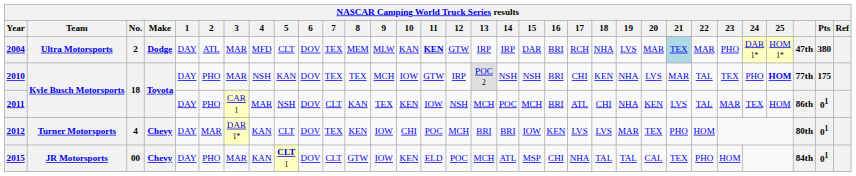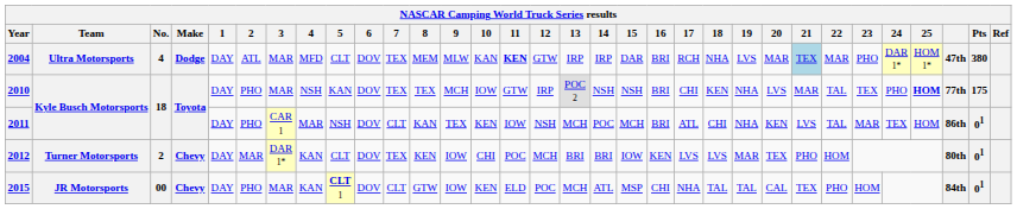 <table class="wikitable" style="text-align:center; font-size:75%">
 <tr>
 <th colspan=45><a href='#'>NASCAR Camping World Truck Series</a> results</th>
 </tr>
 <tr>
 <th>Year</th>
 <th>Team</th>
 <th>No.</th>
 <th>Make</th>
 <th>1</th>
 <th>2</th>
 <th>3</th>
 <th>4</th>
 <th>5</th>
 <th>6</th>
 <th>7</th>
 <th>8</th>
 <th>9</th>
 <th>10</th>
 <th>11</th>
 <th>12</th>
 <th>13</th>
 <th>14</th>
 <th>15</th>
 <th>16</th>
 <th>17</th>
 <th>18</th>
 <th>19</th>
 <th>20</th>
 <th>21</th>
 <th>22</th>
 <th>23</th>
 <th>24</th>
 <th>25</th>
 <th></th>
 <th>Pts</th>
 <th>Ref</th>
 </tr>
 <tr>
 <th><a href='#'>2004</a></th>
 <th><a href='#'>Ultra Motorsports</a></th>
-<th>2</th>
+<th>4</th>
 <th><a href='#'>Dodge</a></th>
 <td><a href='#'>DAY</a></td>
 <td><a href='#'>ATL</a></td>
 <td><a href='#'>MAR</a></td>
 <td><a href='#'>MFD</a></td>
 <td><a href='#'>CLT</a></td>
 <td><a href='#'>DOV</a></td>
 <td><a href='#'>TEX</a></td>
 <td><a href='#'>MEM</a></td>
 <td><a href='#'>MLW</a></td>
 <td><a href='#'>KAN</a></td>
 <td><strong><a href='#'>KEN</a></strong></td>
 <td><a href='#'>GTW</a></td>
 <td><a href='#'>IRP</a></td>
 <td><a href='#'>IRP</a></td>
 <td><a href='#'>DAR</a></td>
 <td><a href='#'>BRI</a></td>
 <td><a href='#'>RCH</a></td>
 <td><a href='#'>NHA</a></td>
 <td><a href='#'>LVS</a></td>
 <td><a href='#'>MAR</a></td>
 <td style="background: lightblue;"><a href='#'>TEX</a></td>
 <td><a href='#'>MAR</a></td>
 <td><a href='#'>PHO</a></td>
 <td style="background:#FFFFBF;"><a href='#'>DAR</a><br><small>1*</small></td>
 <td style="background:#FFFFBF;"><a href='#'>HOM</a><br><small>1*</small></td>
 <th>47th</th>
 <th>380</th>
 <th></th>
 </tr>
 <tr>
 <th><a href='#'>2010</a></th>
 <th rowspan=2><a href='#'>Kyle Busch Motorsports</a></th>
 <th rowspan=2>18</th>
 <th rowspan=2><a href='#'>Toyota</a></th>
 <td><a href='#'>DAY</a></td>
 <td><a href='#'>PHO</a></td>
 <td><a href='#'>MAR</a></td>
 <td><a href='#'>NSH</a></td>
 <td><a href='#'>KAN</a></td>
 <td><a href='#'>DOV</a></td>
 <td><a href='#'>TEX</a></td>
 <td><a href='#'>TEX</a></td>
 <td><a href='#'>MCH</a></td>
 <td><a href='#'>IOW</a></td>
 <td><a href='#'>GTW</a></td>
 <td><a href='#'>IRP</a></td>
 <td style="background:#DFDFDF;"><a href='#'>POC</a><br><small>2</small></td>
 <td><a href='#'>NSH</a></td>
 <td><a href='#'>NSH</a></td>
 <td><a href='#'>BRI</a></td>
 <td><a href='#'>CHI</a></td>
 <td><a href='#'>KEN</a></td>
 <td><a href='#'>NHA</a></td>
 <td><a href='#'>LVS</a></td>
 <td><a href='#'>MAR</a></td>
 <td><a href='#'>TAL</a></td>
 <td><a href='#'>TEX</a></td>
 <td><a href='#'>PHO</a></td>
 <td><strong><a href='#'>HOM</a></strong></td>
 <th>77th</th>
 <th>175</th>
 <th></th>
 </tr>
 <tr>
 <th><a href='#'>2011</a></th>
 <td><a href='#'>DAY</a></td>
 <td><a href='#'>PHO</a></td>
 <td style="background:#FFFFBF;"><a href='#'>CAR</a><br><small>1</small></td>
 <td><a href='#'>MAR</a></td>
 <td><a href='#'>NSH</a></td>
 <td><a href='#'>DOV</a></td>
 <td><a href='#'>CLT</a></td>
 <td><a href='#'>KAN</a></td>
 <td><a href='#'>TEX</a></td>
 <td><a href='#'>KEN</a></td>
 <td><a href='#'>IOW</a></td>
 <td><a href='#'>NSH</a></td>
 <td><a href='#'>MCH</a></td>
 <td><a href='#'>POC</a></td>
 <td><a href='#'>MCH</a></td>
 <td><a href='#'>BRI</a></td>
 <td><a href='#'>ATL</a></td>
 <td><a href='#'>CHI</a></td>
 <td><a href='#'>NHA</a></td>
 <td><a href='#'>KEN</a></td>
 <td><a href='#'>LVS</a></td>
 <td><a href='#'>TAL</a></td>
 <td><a href='#'>MAR</a></td>
 <td><a href='#'>TEX</a></td>
 <td><a href='#'>HOM</a></td>
 <th>86th</th>
 <th>0<sup>1</sup></th>
 <th></th>
 </tr>
 <tr>
 <th><a href='#'>2012</a></th>
 <th><a href='#'>Turner Motorsports</a></th>
-<th>4</th>
+<th>2</th>
 <th><a href='#'>Chevy</a></th>
 <td><a href='#'>DAY</a></td>
 <td><a href='#'>MAR</a></td>
 <td style="background:#FFFFBF;"><a href='#'>DAR</a><br><small>1*</small></td>
 <td><a href='#'>KAN</a></td>
 <td><a href='#'>CLT</a></td>
 <td><a href='#'>DOV</a></td>
 <td><a href='#'>TEX</a></td>
 <td><a href='#'>KEN</a></td>
 <td><a href='#'>IOW</a></td>
 <td><a href='#'>CHI</a></td>
 <td><a href='#'>POC</a></td>
 <td><a href='#'>MCH</a></td>
 <td><a href='#'>BRI</a></td>
 <td><a href='#'>BRI</a></td>
 <td><a href='#'>IOW</a></td>
 <td><a href='#'>KEN</a></td>
 <td><a href='#'>LVS</a></td>
 <td><a href='#'>LVS</a></td>
 <td><a href='#'>MAR</a></td>
 <td><a href='#'>TEX</a></td>
 <td><a href='#'>PHO</a></td>
 <td><a href='#'>HOM</a></td>
 <td colspan=3></td>
 <th>80th</th>
 <th>0<sup>1</sup></th>
 <th></th>
 </tr>
 <tr>
 <th><a href='#'>2015</a></th>
 <th><a href='#'>JR Motorsports</a></th>
 <th>00</th>
 <th><a href='#'>Chevy</a></th>
 <td><a href='#'>DAY</a></td>
 <td><a href='#'>PHO</a></td>
 <td><a href='#'>MAR</a></td>
 <td><a href='#'>KAN</a></td>
 <td style="background:#FFFFBF;"><strong><a href='#'>CLT</a></strong><br><small>1</small></td>
 <td><a href='#'>DOV</a></td>
 <td><a href='#'>CLT</a></td>
 <td><a href='#'>GTW</a></td>
 <td><a href='#'>IOW</a></td>
 <td><a href='#'>KEN</a></td>
 <td><a href='#'>ELD</a></td>
 <td><a href='#'>POC</a></td>
 <td><a href='#'>MCH</a></td>
 <td><a href='#'>ATL</a></td>
 <td><a href='#'>MSP</a></td>
 <td><a href='#'>CHI</a></td>
 <td><a href='#'>NHA</a></td>
 <td><a href='#'>TAL</a></td>
 <td><a href='#'>TAL</a></td>
 <td><a href='#'>CAL</a></td>
 <td><a href='#'>TEX</a></td>
 <td><a href='#'>PHO</a></td>
 <td><a href='#'>HOM</a></td>
 <td colspan=2></td>
 <th>84th</th>
 <th>0<sup>1</sup></th>
 <th></th>
 </tr>
 </table>
